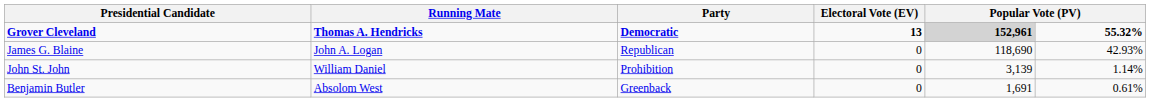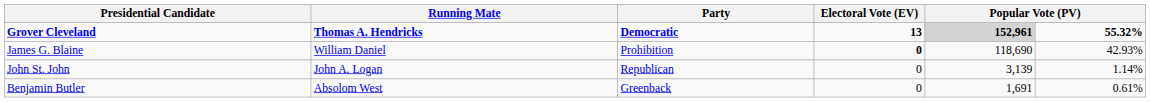 <table class="wikitable">
 <tr>
 <th width="25%">Presidential Candidate</th>
 <th width="25%"><a href='#'>Running Mate</a></th>
 <th width="16%">Party</th>
 <th width="9%">Electoral Vote (EV)</th>
 <th colspan="2" width="18%">Popular Vote (PV)</th>
 </tr>
 <tr>
 <td><strong><a href='#'>Grover Cleveland</a></strong></td>
 <td><strong><a href='#'>Thomas A. Hendricks</a></strong></td>
 <td><strong><a href='#'>Democratic</a></strong></td>
 <td align="right"><strong>13</strong></td>
 <td align="right" style="background: lightgrey;"><strong>152,961</strong></td>
 <td align="right"><strong>55.32%</strong></td>
 </tr>
 <tr>
 <td><a href='#'>James G. Blaine</a></td>
-<td><a href='#'>John A. Logan</a></td>
-<td><a href='#'>Republican</a></td>
-<td align="right">0</td>
+<td><a href='#'>William Daniel</a></td>
+<td><a href='#'>Prohibition</a></td>
+<td align="right"><strong>0</strong></td>
 <td align="right">118,690</td>
 <td align="right">42.93%</td>
 </tr>
 <tr>
 <td><a href='#'>John St. John</a></td>
-<td><a href='#'>William Daniel</a></td>
-<td><a href='#'>Prohibition</a></td>
+<td><a href='#'>John A. Logan</a></td>
+<td><a href='#'>Republican</a></td>
 <td align="right">0</td>
 <td align="right">3,139</td>
 <td align="right">1.14%</td>
 </tr>
 <tr>
 <td><a href='#'>Benjamin Butler</a></td>
 <td><a href='#'>Absolom West</a></td>
 <td><a href='#'>Greenback</a></td>
 <td align="right">0</td>
 <td align="right">1,691</td>
 <td align="right">0.61%</td>
 </tr>
 </table>
